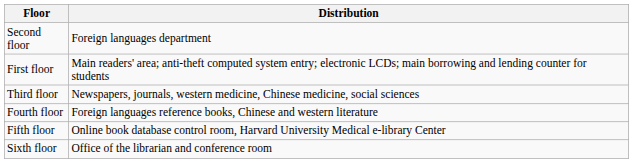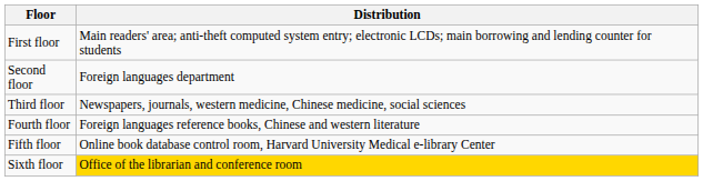 <table class="wikitable">
 <tr>
 <th>Floor</th>
 <th>Distribution</th>
 </tr>
 <tr>
+<td>First floor</td>
+<td>Main readers' area; anti-theft computed system entry; electronic LCDs; main borrowing and lending counter for students</td>
+</tr>
+<tr>
 <td>Second floor</td>
 <td>Foreign languages department</td>
-</tr>
-<tr>
-<td>First floor</td>
-<td>Main readers' area; anti-theft computed system entry; electronic LCDs; main borrowing and lending counter for students</td>
 </tr>
 <tr>
 <td>Third floor</td>
 <td>Newspapers, journals, western medicine, Chinese medicine, social sciences</td>
 </tr>
 <tr>
 <td>Fourth floor</td>
 <td>Foreign languages reference books, Chinese and western literature</td>
 </tr>
 <tr>
 <td>Fifth floor</td>
 <td>Online book database control room, Harvard University Medical e-library Center</td>
 </tr>
 <tr>
 <td>Sixth floor</td>
-<td>Office of the librarian and conference room</td>
+<td style="background: gold;">Office of the librarian and conference room</td>
 </tr>
 </table>
